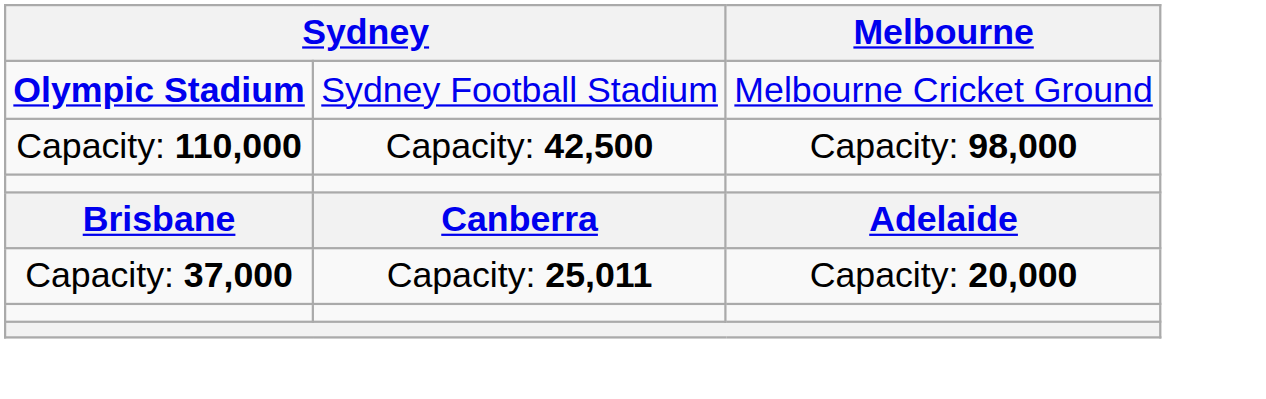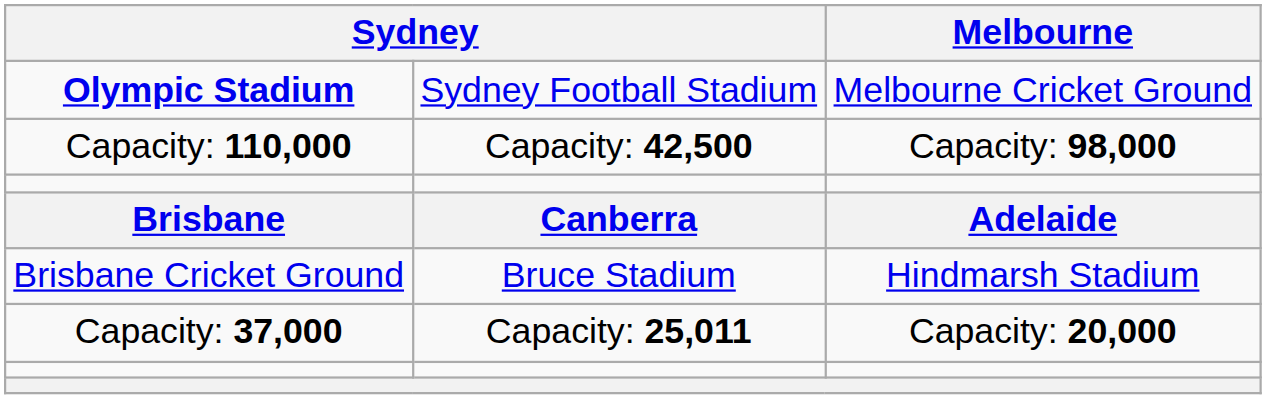 <table class="wikitable" style="text-align:center">
 <tr>
 <th colspan=2><a href='#'>Sydney</a></th>
 <th><a href='#'>Melbourne</a></th>
 </tr>
 <tr>
 <td><strong><a href='#'>Olympic Stadium</a></strong></td>
 <td><a href='#'>Sydney Football Stadium</a></td>
 <td><a href='#'>Melbourne Cricket Ground</a></td>
 </tr>
 <tr>
 <td>Capacity: <strong>110,000</strong></td>
 <td>Capacity: <strong>42,500</strong></td>
 <td>Capacity: <strong>98,000</strong></td>
 </tr>
 <tr>
 <td></td>
 <td></td>
 <td></td>
 </tr>
 <tr>
 <th><a href='#'>Brisbane</a></th>
 <th><a href='#'>Canberra</a></th>
 <th><a href='#'>Adelaide</a></th>
 </tr>
 <tr>
+<td><a href='#'>Brisbane Cricket Ground</a></td>
+<td><a href='#'>Bruce Stadium</a></td>
+<td><a href='#'>Hindmarsh Stadium</a></td>
+</tr>
+<tr>
 <td>Capacity: <strong>37,000</strong></td>
 <td>Capacity: <strong>25,011</strong></td>
 <td>Capacity: <strong>20,000</strong></td>
 </tr>
 <tr>
 <td></td>
 <td></td>
 <td></td>
 </tr>
 <tr>
 <th colspan=3></th>
 </tr>
 </table>
